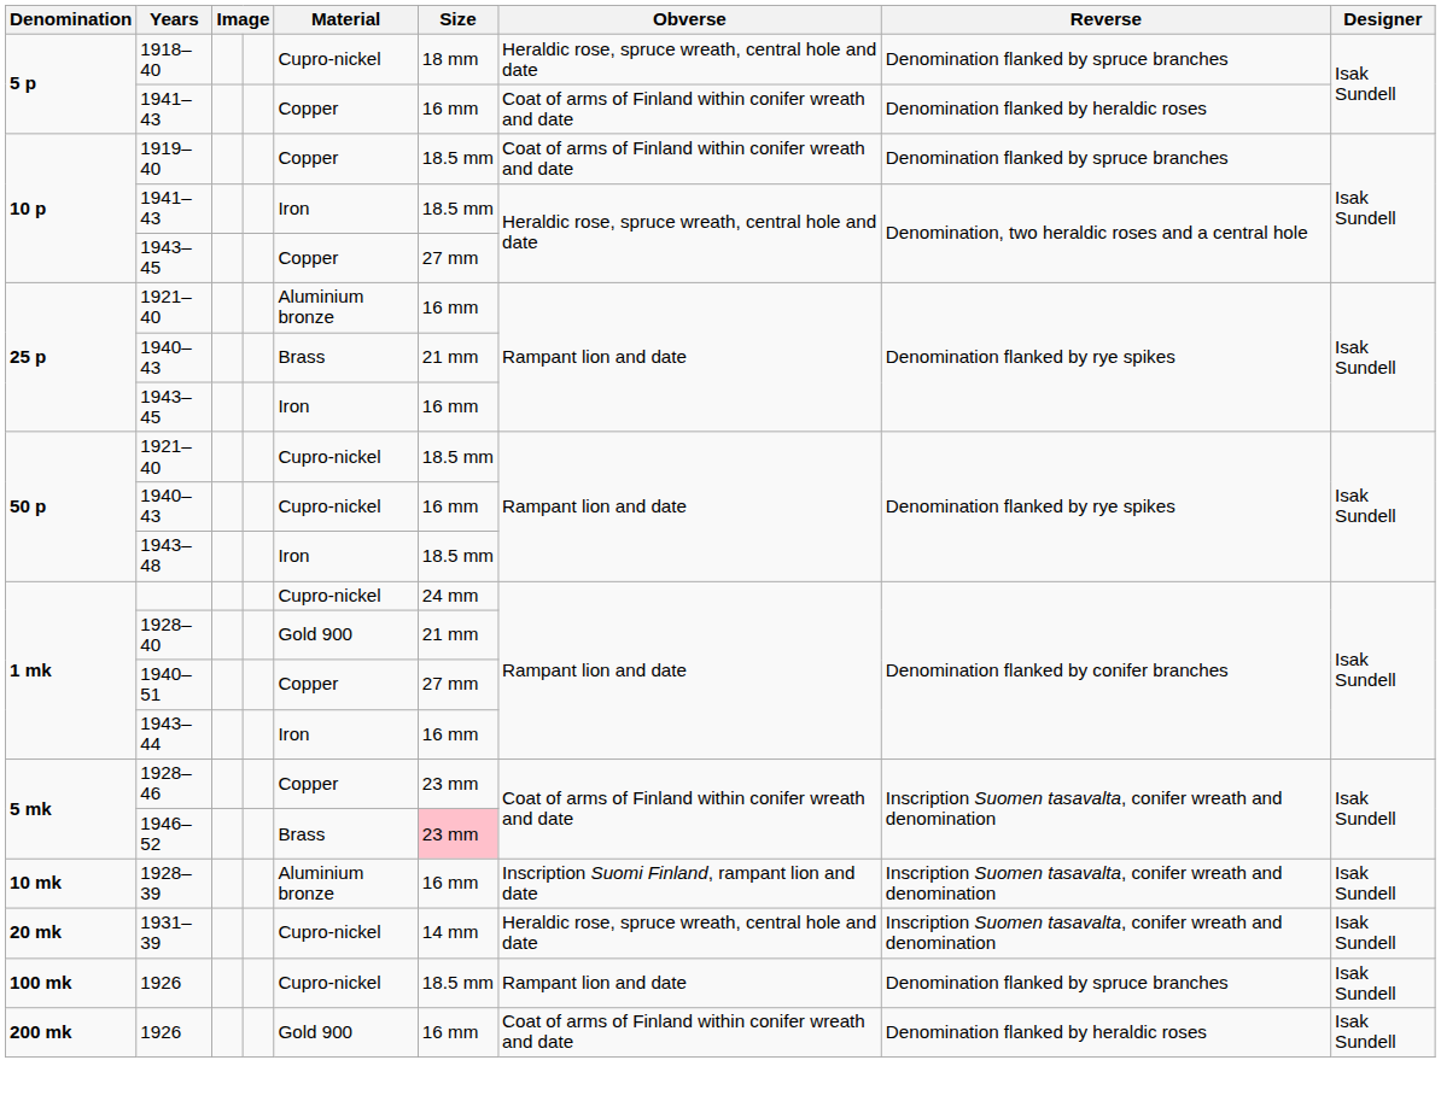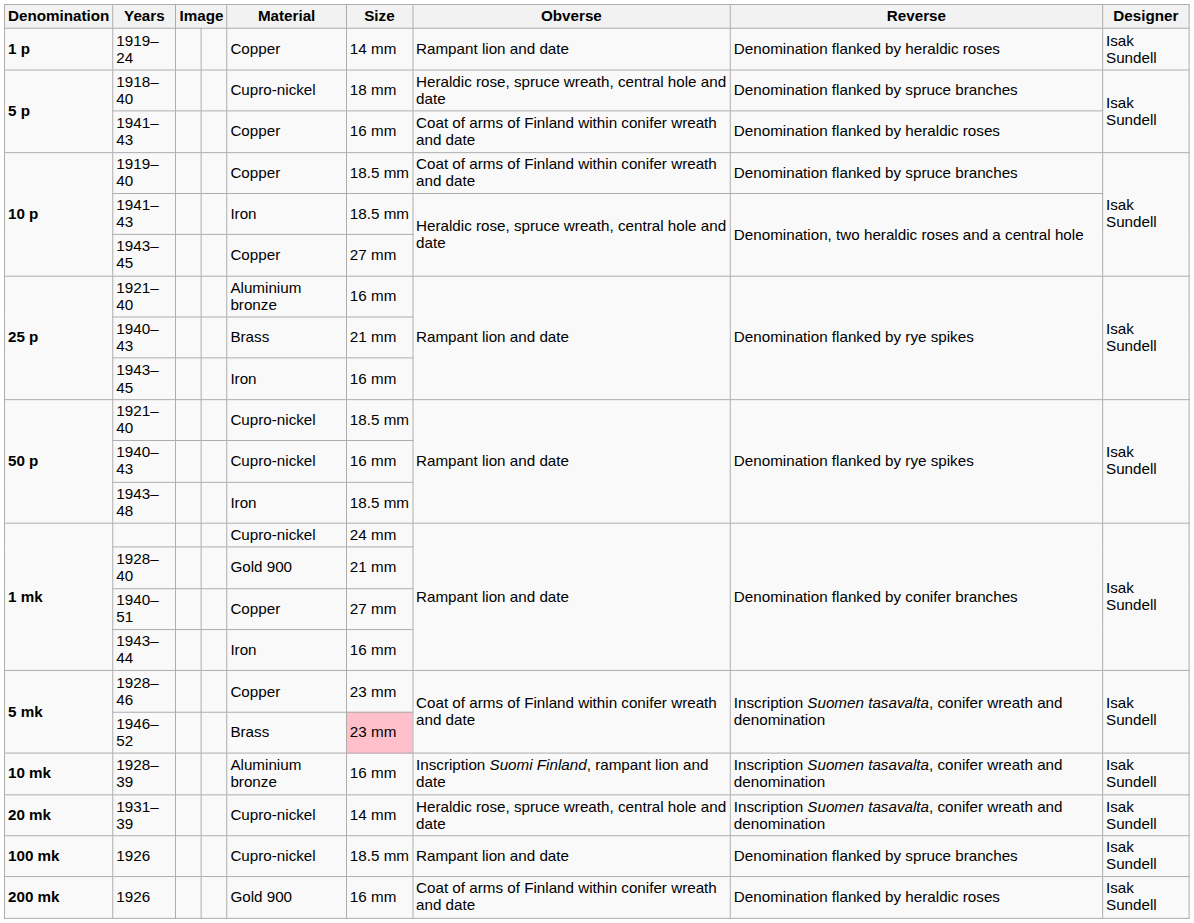 <table class="wikitable">
 <tr>
 <th>Denomination</th>
 <th>Years</th>
 <th colspan="2">Image</th>
 <th>Material</th>
 <th>Size</th>
 <th>Obverse</th>
 <th>Reverse</th>
 <th>Designer</th>
+</tr>
+<tr>
+<td><strong>1 p</strong></td>
+<td>1919–24</td>
+<td></td>
+<td></td>
+<td>Copper</td>
+<td>14 mm</td>
+<td>Rampant lion and date</td>
+<td>Denomination flanked by heraldic roses</td>
+<td>Isak Sundell</td>
 </tr>
 <tr>
 <td rowspan="2"><strong>5 p</strong></td>
 <td>1918–40</td>
 <td></td>
 <td></td>
 <td>Cupro-nickel</td>
 <td>18 mm</td>
 <td>Heraldic rose, spruce wreath, central hole and date</td>
 <td>Denomination flanked by spruce branches</td>
 <td rowspan="2">Isak Sundell</td>
 </tr>
 <tr>
 <td>1941–43</td>
 <td></td>
 <td></td>
 <td>Copper</td>
 <td>16 mm</td>
 <td>Coat of arms of Finland within conifer wreath and date</td>
 <td>Denomination flanked by heraldic roses</td>
 </tr>
 <tr>
 <td rowspan="3"><strong>10 p</strong></td>
 <td>1919–40</td>
 <td></td>
 <td></td>
 <td>Copper</td>
 <td>18.5 mm</td>
 <td>Coat of arms of Finland within conifer wreath and date</td>
 <td>Denomination flanked by spruce branches</td>
 <td rowspan="3">Isak Sundell</td>
 </tr>
 <tr>
 <td>1941–43</td>
 <td></td>
 <td></td>
 <td>Iron</td>
 <td>18.5 mm</td>
 <td rowspan="2">Heraldic rose, spruce wreath, central hole and date</td>
 <td rowspan="2">Denomination, two heraldic roses and a central hole</td>
 </tr>
 <tr>
 <td>1943–45</td>
 <td></td>
 <td></td>
 <td>Copper</td>
 <td>27 mm</td>
 </tr>
 <tr>
 <td rowspan="3"><strong>25 p</strong></td>
 <td>1921–40</td>
 <td></td>
 <td></td>
 <td>Aluminium bronze</td>
 <td>16 mm</td>
 <td rowspan="3">Rampant lion and date</td>
 <td rowspan="3">Denomination flanked by rye spikes</td>
 <td rowspan="3">Isak Sundell</td>
 </tr>
 <tr>
 <td>1940–43</td>
 <td></td>
 <td></td>
 <td>Brass</td>
 <td>21 mm</td>
 </tr>
 <tr>
 <td>1943–45</td>
 <td></td>
 <td></td>
 <td>Iron</td>
 <td>16 mm</td>
 </tr>
 <tr>
 <td rowspan="3"><strong>50 p</strong></td>
 <td>1921–40</td>
 <td></td>
 <td></td>
 <td>Cupro-nickel</td>
 <td>18.5 mm</td>
 <td rowspan="3">Rampant lion and date</td>
 <td rowspan="3">Denomination flanked by rye spikes</td>
 <td rowspan="3">Isak Sundell</td>
 </tr>
 <tr>
 <td>1940–43</td>
 <td></td>
 <td></td>
 <td>Cupro-nickel</td>
 <td>16 mm</td>
 </tr>
 <tr>
 <td>1943–48</td>
 <td></td>
 <td></td>
 <td>Iron</td>
 <td>18.5 mm</td>
 </tr>
 <tr>
 <td rowspan="4"><strong>1 mk</strong></td>
 <td></td>
 <td></td>
 <td></td>
 <td>Cupro-nickel</td>
 <td>24 mm</td>
 <td rowspan="4">Rampant lion and date</td>
 <td rowspan="4">Denomination flanked by conifer branches</td>
 <td rowspan="4">Isak Sundell</td>
 </tr>
 <tr>
 <td>1928–40</td>
 <td></td>
 <td></td>
 <td>Gold 900</td>
 <td>21 mm</td>
 </tr>
 <tr>
 <td>1940–51</td>
 <td></td>
 <td></td>
 <td>Copper</td>
 <td>27 mm</td>
 </tr>
 <tr>
 <td>1943–44</td>
 <td></td>
 <td></td>
 <td>Iron</td>
 <td>16 mm</td>
 </tr>
 <tr>
 <td rowspan="2"><strong>5 mk</strong></td>
 <td>1928–46</td>
 <td></td>
 <td></td>
 <td>Copper</td>
 <td>23 mm</td>
 <td rowspan="2">Coat of arms of Finland within conifer wreath and date</td>
 <td rowspan="2">Inscription <em>Suomen tasavalta</em>, conifer wreath and denomination</td>
 <td rowspan="2">Isak Sundell</td>
 </tr>
 <tr>
 <td>1946–52</td>
 <td></td>
 <td></td>
 <td>Brass</td>
 <td style="background: pink;">23 mm</td>
 </tr>
 <tr>
 <td><strong>10 mk</strong></td>
 <td>1928–39</td>
 <td></td>
 <td></td>
 <td>Aluminium bronze</td>
 <td>16 mm</td>
 <td>Inscription <em>Suomi Finland</em>, rampant lion and date</td>
 <td>Inscription <em>Suomen tasavalta</em>, conifer wreath and denomination</td>
 <td>Isak Sundell</td>
 </tr>
 <tr>
 <td><strong>20 mk</strong></td>
 <td>1931–39</td>
 <td></td>
 <td></td>
 <td>Cupro-nickel</td>
 <td>14 mm</td>
 <td>Heraldic rose, spruce wreath, central hole and date</td>
 <td>Inscription <em>Suomen tasavalta</em>, conifer wreath and denomination</td>
 <td>Isak Sundell</td>
 </tr>
 <tr>
 <td><strong>100 mk</strong></td>
 <td>1926</td>
 <td></td>
 <td></td>
 <td>Cupro-nickel</td>
 <td>18.5 mm</td>
 <td>Rampant lion and date</td>
 <td>Denomination flanked by spruce branches</td>
 <td>Isak Sundell</td>
 </tr>
 <tr>
 <td><strong>200 mk</strong></td>
 <td>1926</td>
 <td></td>
 <td></td>
 <td>Gold 900</td>
 <td>16 mm</td>
 <td>Coat of arms of Finland within conifer wreath and date</td>
 <td>Denomination flanked by heraldic roses</td>
 <td>Isak Sundell</td>
 </tr>
 </table>
